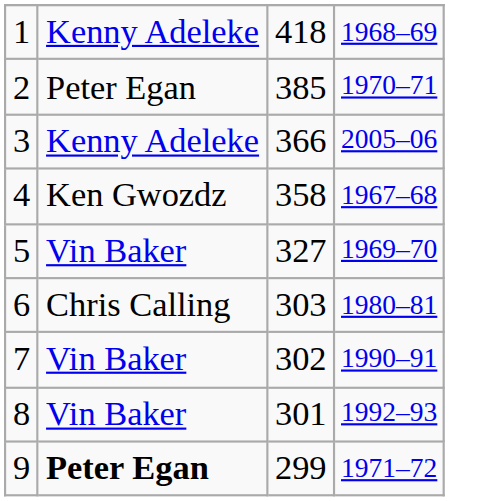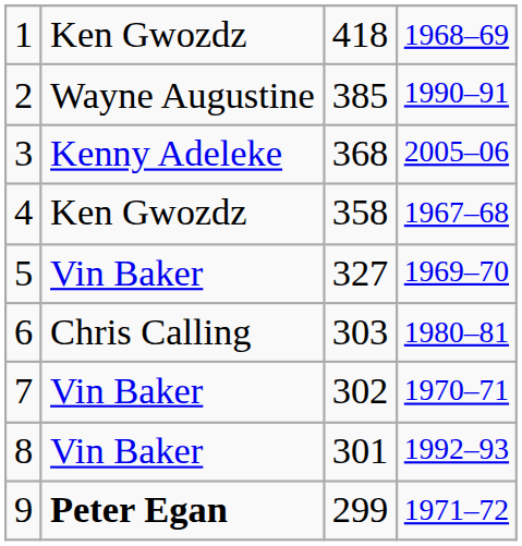 <table class="wikitable">
 <tr>
 </tr>
 <tr>
 <td>1</td>
-<td><a href='#'>Kenny Adeleke</a></td>
+<td>Ken Gwozdz</td>
 <td>418</td>
 <td style="font-size:80%;"><a href='#'>1968–69</a></td>
 </tr>
 <tr>
 <td>2</td>
-<td>Peter Egan</td>
+<td>Wayne Augustine</td>
 <td>385</td>
-<td style="font-size:80%;"><a href='#'>1970–71</a></td>
+<td style="font-size:80%;"><a href='#'>1990–91</a></td>
 </tr>
 <tr>
 <td>3</td>
 <td><a href='#'>Kenny Adeleke</a></td>
-<td>366</td>
+<td>368</td>
 <td style="font-size:80%;"><a href='#'>2005–06</a></td>
 </tr>
 <tr>
 <td>4</td>
 <td>Ken Gwozdz</td>
 <td>358</td>
 <td style="font-size:80%;"><a href='#'>1967–68</a></td>
 </tr>
 <tr>
 <td>5</td>
 <td><a href='#'>Vin Baker</a></td>
 <td>327</td>
 <td style="font-size:80%;"><a href='#'>1969–70</a></td>
 </tr>
 <tr>
 <td>6</td>
 <td>Chris Calling</td>
 <td>303</td>
 <td style="font-size:80%;"><a href='#'>1980–81</a></td>
 </tr>
 <tr>
 <td>7</td>
 <td><a href='#'>Vin Baker</a></td>
 <td>302</td>
-<td style="font-size:80%;"><a href='#'>1990–91</a></td>
+<td style="font-size:80%;"><a href='#'>1970–71</a></td>
 </tr>
 <tr>
 <td>8</td>
 <td><a href='#'>Vin Baker</a></td>
 <td>301</td>
 <td style="font-size:80%;"><a href='#'>1992–93</a></td>
 </tr>
 <tr>
 <td>9</td>
 <td><strong>Peter Egan</strong></td>
 <td>299</td>
 <td style="font-size:80%;"><a href='#'>1971–72</a></td>
 </tr>
 </table>
